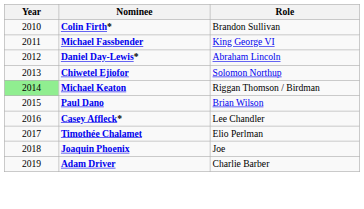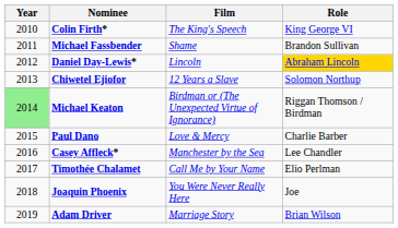 <table class="wikitable" width="95%" cellpadding="5">
 <tr>
 <th width="100"><strong>Year</strong></th>
 <th width="300"><strong>Nominee</strong></th>
+<th width="300"><strong>Film</strong></th>
 <th width="300"><strong>Role</strong></th>
 </tr>
 <tr>
 <td style="text-align:center;">2010</td>
 <td><strong><a href='#'>Colin Firth</a>*</strong></td>
-<td>Brandon Sullivan</td>
+<td><em><a href='#'>The King's Speech</a></em></td>
+<td><a href='#'>King George VI</a></td>
 </tr>
 <tr>
 <td style="text-align:center;">2011</td>
 <td><strong><a href='#'>Michael Fassbender</a></strong></td>
-<td><a href='#'>King George VI</a></td>
+<td><em><a href='#'>Shame</a></em></td>
+<td>Brandon Sullivan</td>
 </tr>
 <tr>
 <td style="text-align:center;">2012</td>
 <td><strong><a href='#'>Daniel Day-Lewis</a>*</strong></td>
-<td><a href='#'>Abraham Lincoln</a></td>
+<td><em><a href='#'>Lincoln</a></em></td>
+<td style="background: gold;"><a href='#'>Abraham Lincoln</a></td>
 </tr>
 <tr>
 <td style="text-align:center;">2013</td>
 <td><strong><a href='#'>Chiwetel Ejiofor</a></strong></td>
+<td><em><a href='#'>12 Years a Slave</a></em></td>
 <td><a href='#'>Solomon Northup</a></td>
 </tr>
 <tr>
 <td style="background: lightgreen; text-align:center;">2014</td>
 <td><strong><a href='#'>Michael Keaton</a></strong></td>
+<td><em><a href='#'>Birdman or (The Unexpected Virtue of Ignorance)</a></em></td>
 <td>Riggan Thomson / Birdman</td>
 </tr>
 <tr>
 <td style="text-align:center;">2015</td>
 <td><strong><a href='#'>Paul Dano</a></strong></td>
-<td><a href='#'>Brian Wilson</a></td>
+<td><em><a href='#'>Love & Mercy</a></em></td>
+<td>Charlie Barber</td>
 </tr>
 <tr>
 <td style="text-align:center;">2016</td>
 <td><strong><a href='#'>Casey Affleck</a>*</strong></td>
+<td><em><a href='#'>Manchester by the Sea</a></em></td>
 <td>Lee Chandler</td>
 </tr>
 <tr>
 <td style="text-align:center;">2017</td>
 <td><strong><a href='#'>Timothée Chalamet</a></strong></td>
+<td><em><a href='#'>Call Me by Your Name</a></em></td>
 <td>Elio Perlman</td>
 </tr>
 <tr>
 <td style="text-align:center;">2018</td>
 <td><strong><a href='#'>Joaquin Phoenix</a></strong></td>
+<td><em><a href='#'>You Were Never Really Here</a></em></td>
 <td>Joe</td>
 </tr>
 <tr>
 <td style="text-align:center;">2019</td>
 <td><strong><a href='#'>Adam Driver</a></strong></td>
-<td>Charlie Barber</td>
+<td><em><a href='#'>Marriage Story</a></em></td>
+<td><a href='#'>Brian Wilson</a></td>
 </tr>
 </table>
